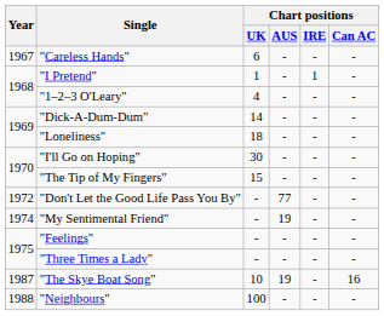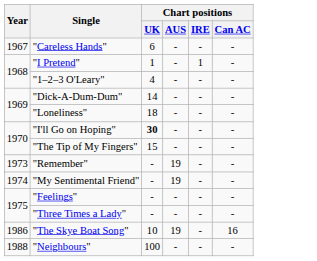 <table class="wikitable" style="text-align: center">
 <tr>
 <th rowspan="2">Year</th>
 <th rowspan="2">Single</th>
 <th colspan="4">Chart positions</th>
 </tr>
 <tr>
 <th><a href='#'>UK</a></th>
 <th><a href='#'>AUS</a></th>
 <th><a href='#'>IRE</a></th>
 <th><a href='#'>Can AC</a></th>
 </tr>
 <tr>
 <td>1967</td>
 <td align="left">"<a href='#'>Careless Hands</a>"</td>
 <td style="text-align:center;">6</td>
 <td style="text-align:center;">-</td>
 <td style="text-align:center;">-</td>
 <td style="text-align:center;">-</td>
 </tr>
 <tr>
 <td rowspan=2>1968</td>
 <td align="left">"<a href='#'>I Pretend</a>"</td>
 <td style="text-align:center;">1</td>
 <td style="text-align:center;">-</td>
 <td style="text-align:center;">1</td>
 <td style="text-align:center;">-</td>
 </tr>
 <tr>
 <td align="left">"1–2–3 O'Leary"</td>
 <td style="text-align:center;">4</td>
 <td style="text-align:center;">-</td>
 <td style="text-align:center;">-</td>
 <td style="text-align:center;">-</td>
 </tr>
 <tr>
 <td rowspan=2>1969</td>
 <td align="left">"Dick-A-Dum-Dum"</td>
 <td style="text-align:center;">14</td>
 <td style="text-align:center;">-</td>
 <td style="text-align:center;">-</td>
 <td style="text-align:center;">-</td>
 </tr>
 <tr>
 <td align="left">"Loneliness"</td>
 <td style="text-align:center;">18</td>
 <td style="text-align:center;">-</td>
 <td style="text-align:center;">-</td>
 <td style="text-align:center;">-</td>
 </tr>
 <tr>
 <td rowspan=2>1970</td>
 <td align="left">"I'll Go on Hoping"</td>
-<td style="text-align:center;">30</td>
+<td style="text-align:center;"><strong>30</strong></td>
 <td style="text-align:center;">-</td>
 <td style="text-align:center;">-</td>
 <td style="text-align:center;">-</td>
 </tr>
 <tr>
 <td align="left">"The Tip of My Fingers"</td>
 <td style="text-align:center;">15</td>
 <td style="text-align:center;">-</td>
 <td style="text-align:center;">-</td>
 <td style="text-align:center;">-</td>
 </tr>
 <tr>
-<td>1972</td>
-<td align="left">"Don't Let the Good Life Pass You By"</td>
+<td>1973</td>
+<td align="left">"Remember"</td>
 <td style="text-align:center;">-</td>
-<td style="text-align:center;">77</td>
+<td style="text-align:center;">19</td>
 <td style="text-align:center;">-</td>
 <td style="text-align:center;">-</td>
 </tr>
 <tr>
 <td>1974</td>
 <td align="left">"My Sentimental Friend"</td>
 <td style="text-align:center;">-</td>
 <td style="text-align:center;">19</td>
 <td style="text-align:center;">-</td>
 <td style="text-align:center;">-</td>
 </tr>
 <tr>
 <td rowspan=2>1975</td>
 <td align="left">"<a href='#'>Feelings</a>"</td>
 <td style="text-align:center;">-</td>
 <td style="text-align:center;">-</td>
 <td style="text-align:center;">-</td>
 <td style="text-align:center;">-</td>
 </tr>
 <tr>
 <td align="left">"<a href='#'>Three Times a Lady</a>"</td>
 <td style="text-align:center;">-</td>
 <td style="text-align:center;">-</td>
 <td style="text-align:center;">-</td>
 <td style="text-align:center;">-</td>
 </tr>
 <tr>
-<td>1987</td>
+<td>1986</td>
 <td align="left">"<a href='#'>The Skye Boat Song</a>"</td>
 <td style="text-align:center;">10</td>
 <td style="text-align:center;">19</td>
 <td style="text-align:center;">-</td>
 <td style="text-align:center;">16</td>
 </tr>
 <tr>
 <td>1988</td>
 <td align="left">"<a href='#'>Neighbours</a>"</td>
 <td style="text-align:center;">100</td>
 <td style="text-align:center;">-</td>
 <td style="text-align:center;">-</td>
 <td style="text-align:center;">-</td>
 </tr>
 </table>
